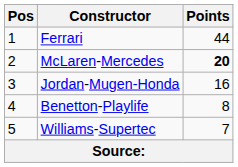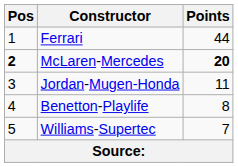 <table class="wikitable"     style="font-size:      95%;">
 <tr>
 <th>Pos</th>
 <th>Constructor</th>
 <th>Points</th>
 </tr>
 <tr>
 <td>1</td>
 <td> <a href='#'>Ferrari</a></td>
 <td align="right">44</td>
 </tr>
 <tr>
-<td>2</td>
+<td><strong>2</strong></td>
 <td> <a href='#'>McLaren</a>-<a href='#'>Mercedes</a></td>
 <td align="right"><strong>20</strong></td>
 </tr>
 <tr>
 <td>3</td>
 <td> <a href='#'>Jordan</a>-<a href='#'>Mugen-Honda</a></td>
-<td align="right">16</td>
+<td align="right">11</td>
 </tr>
 <tr>
 <td>4</td>
 <td>   <a href='#'>Benetton</a>-<a href='#'>Playlife</a></td>
 <td align="right">8</td>
 </tr>
 <tr>
 <td>5</td>
 <td>  <a href='#'>Williams</a>-<a href='#'>Supertec</a></td>
 <td align="right">7</td>
 </tr>
 <tr>
 <th colspan=4>Source:</th>
 </tr>
 </table>
